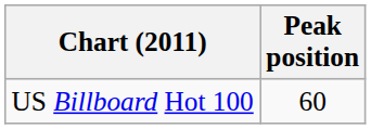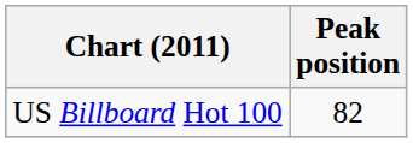 <table class="wikitable sortable">
 <tr>
 <th scope="col">Chart (2011)</th>
 <th scope="col">Peak<br>position</th>
 </tr>
 <tr>
 <td>US <em><a href='#'>Billboard</a></em> <a href='#'>Hot 100</a></td>
-<td style="text-align:center;">60</td>
+<td style="text-align:center;">82</td>
 </tr>
 </table>
